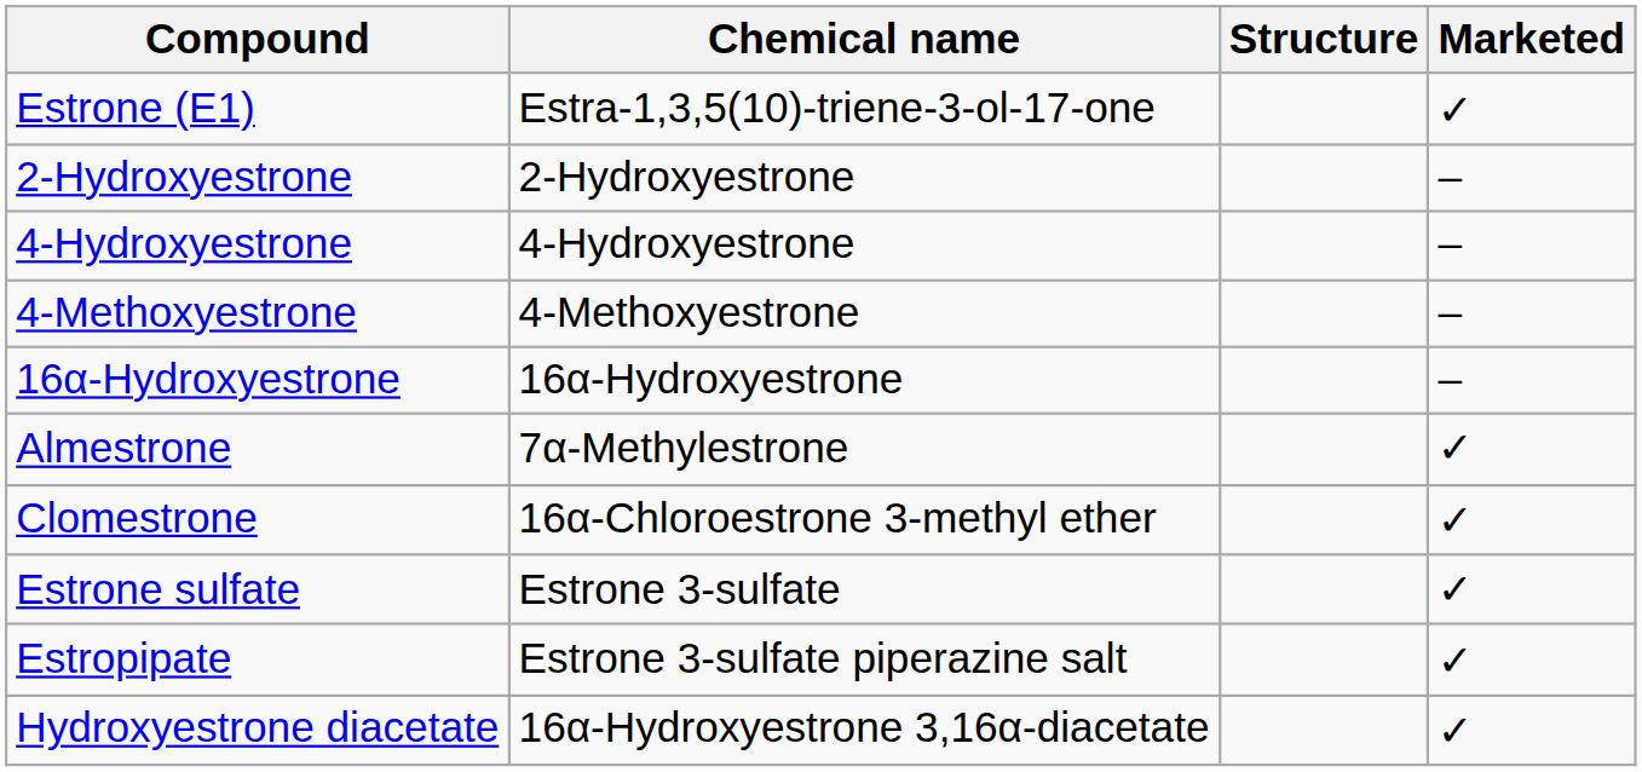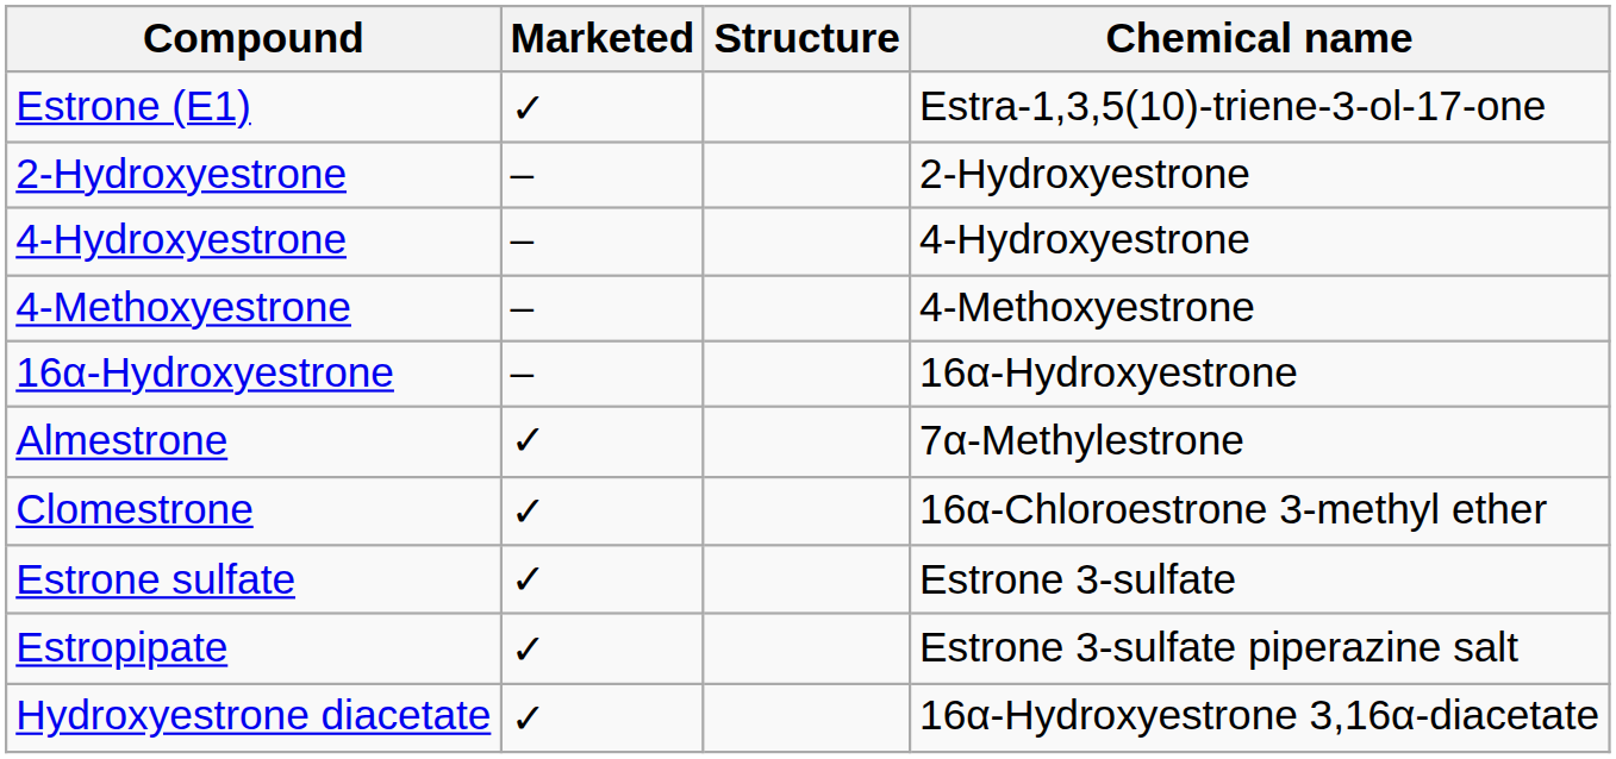 <table class="wikitable">
 <tr>
 <th>Compound</th>
+<th>Marketed</th>
+<th>Structure</th>
 <th>Chemical name</th>
-<th>Structure</th>
-<th>Marketed</th>
 </tr>
 <tr>
 <td><a href='#'>Estrone (E1)</a></td>
+<td>✓</td>
+<td></td>
 <td>Estra-1,3,5(10)-triene-3-ol-17-one</td>
-<td></td>
-<td>✓</td>
 </tr>
 <tr>
 <td><a href='#'>2-Hydroxyestrone</a></td>
+<td>–</td>
+<td></td>
 <td>2-Hydroxyestrone</td>
-<td></td>
-<td>–</td>
 </tr>
 <tr>
 <td><a href='#'>4-Hydroxyestrone</a></td>
+<td>–</td>
+<td></td>
 <td>4-Hydroxyestrone</td>
-<td></td>
-<td>–</td>
 </tr>
 <tr>
 <td><a href='#'>4-Methoxyestrone</a></td>
+<td>–</td>
+<td></td>
 <td>4-Methoxyestrone</td>
-<td></td>
-<td>–</td>
 </tr>
 <tr>
 <td><a href='#'>16α-Hydroxyestrone</a></td>
+<td>–</td>
+<td></td>
 <td>16α-Hydroxyestrone</td>
-<td></td>
-<td>–</td>
 </tr>
 <tr>
 <td><a href='#'>Almestrone</a></td>
+<td>✓</td>
+<td></td>
 <td>7α-Methylestrone</td>
-<td></td>
-<td>✓</td>
 </tr>
 <tr>
 <td><a href='#'>Clomestrone</a></td>
+<td>✓</td>
+<td></td>
 <td>16α-Chloroestrone 3-methyl ether</td>
-<td></td>
-<td>✓</td>
 </tr>
 <tr>
 <td><a href='#'>Estrone sulfate</a></td>
+<td>✓</td>
+<td></td>
 <td>Estrone 3-sulfate</td>
-<td></td>
-<td>✓</td>
 </tr>
 <tr>
 <td><a href='#'>Estropipate</a></td>
+<td>✓</td>
+<td></td>
 <td>Estrone 3-sulfate piperazine salt</td>
-<td></td>
-<td>✓</td>
 </tr>
 <tr>
 <td><a href='#'>Hydroxyestrone diacetate</a></td>
+<td>✓</td>
+<td></td>
 <td>16α-Hydroxyestrone 3,16α-diacetate</td>
-<td></td>
-<td>✓</td>
 </tr>
 </table>
